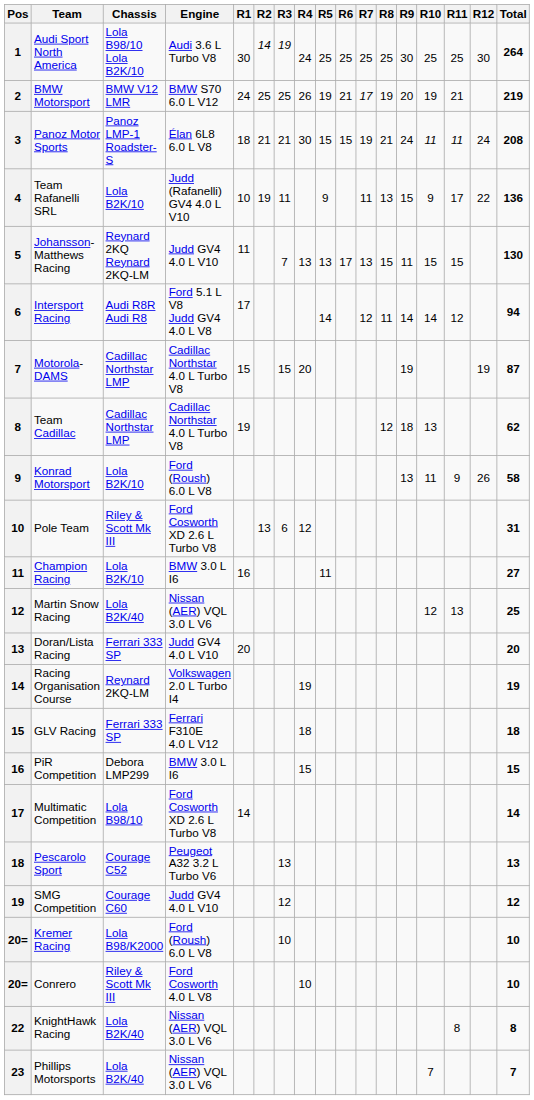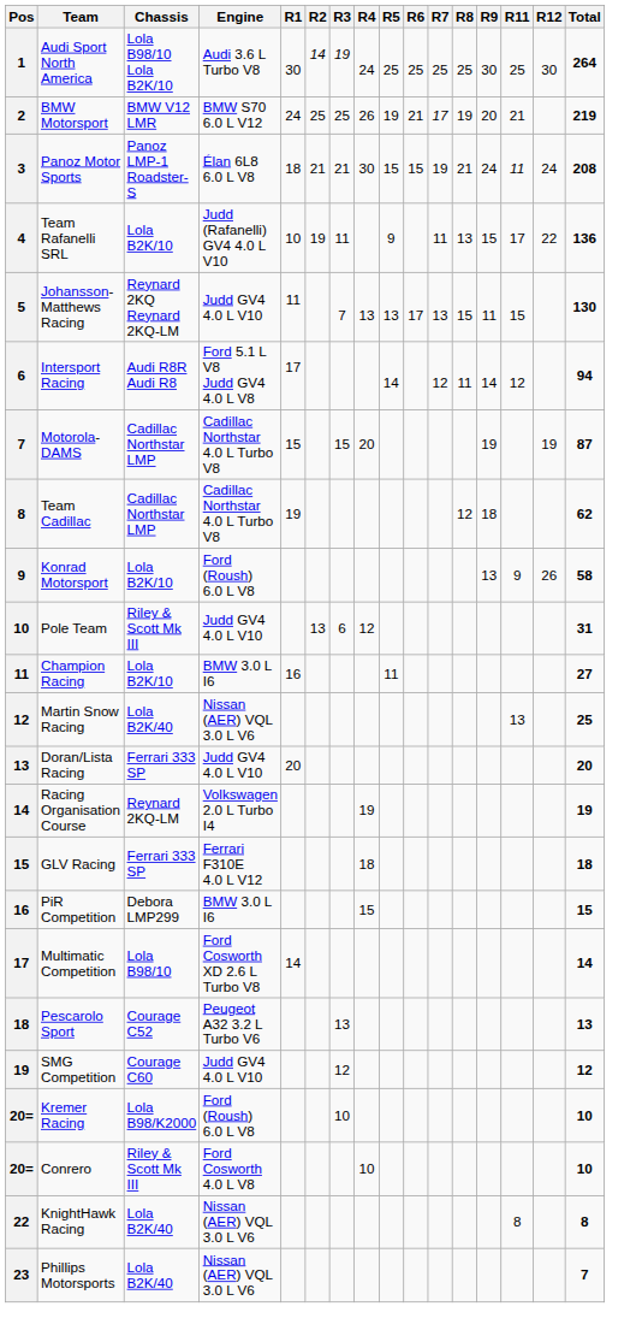 <table class="wikitable" style="font-size: 90%;">
 <tr>
 <th>Pos</th>
 <th>Team</th>
 <th>Chassis</th>
 <th>Engine</th>
 <th>R1</th>
 <th>R2</th>
 <th>R3</th>
 <th>R4</th>
 <th>R5</th>
 <th>R6</th>
 <th>R7</th>
 <th>R8</th>
 <th>R9</th>
-<th>R10</th>
 <th>R11</th>
 <th>R12</th>
 <th>Total</th>
 </tr>
 <tr>
 <th>1</th>
 <td> <a href='#'>Audi Sport North America</a></td>
 <td><a href='#'>Lola B98/10</a><br><a href='#'>Lola B2K/10</a></td>
 <td><a href='#'>Audi</a> 3.6 L Turbo V8</td>
 <td align="center"><br>30</td>
 <td align="center"><em>14</em><br><br></td>
 <td align="center"><em>19</em><br><br></td>
 <td align="center"><br>24</td>
 <td align="center"><br>25</td>
 <td align="center"><br>25</td>
 <td align="center"><br>25</td>
 <td align="center"><br>25</td>
 <td align="center"><br>30</td>
 <td align="center"><br>25</td>
-<td align="center"><br>25</td>
 <td align="center"><br>30</td>
 <td align="center"><strong>264</strong></td>
 </tr>
 <tr>
 <th>2</th>
 <td> <a href='#'>BMW Motorsport</a></td>
 <td><a href='#'>BMW V12 LMR</a></td>
 <td><a href='#'>BMW</a> S70 6.0 L V12</td>
 <td align="center">24</td>
 <td align="center">25</td>
 <td align="center">25</td>
 <td align="center">26</td>
 <td align="center">19</td>
 <td align="center">21</td>
 <td align="center"><em>17</em></td>
 <td align="center">19</td>
 <td align="center">20</td>
-<td align="center">19</td>
 <td align="center">21</td>
 <td></td>
 <td align="center"><strong>219</strong></td>
 </tr>
 <tr>
 <th>3</th>
 <td> <a href='#'>Panoz Motor Sports</a></td>
 <td><a href='#'>Panoz LMP-1 Roadster-S</a></td>
 <td><a href='#'>Élan</a> 6L8 6.0 L V8</td>
 <td align="center">18</td>
 <td align="center">21</td>
 <td align="center">21</td>
 <td align="center">30</td>
 <td align="center">15</td>
 <td align="center">15</td>
 <td align="center">19</td>
 <td align="center">21</td>
 <td align="center">24</td>
 <td align="center"><em>11</em></td>
-<td align="center"><em>11</em></td>
 <td align="center">24</td>
 <td align="center"><strong>208</strong></td>
 </tr>
 <tr>
 <th>4</th>
 <td> Team Rafanelli SRL</td>
 <td><a href='#'>Lola B2K/10</a></td>
 <td><a href='#'>Judd</a> (Rafanelli) GV4 4.0 L V10</td>
 <td align="center">10</td>
 <td align="center">19</td>
 <td align="center">11</td>
 <td></td>
 <td align="center">9</td>
 <td></td>
 <td align="center">11</td>
 <td align="center">13</td>
 <td align="center">15</td>
-<td align="center">9</td>
 <td align="center">17</td>
 <td align="center">22</td>
 <td align="center"><strong>136</strong></td>
 </tr>
 <tr>
 <th>5</th>
 <td> <a href='#'>Johansson</a>-Matthews Racing</td>
 <td><a href='#'>Reynard</a> 2KQ<br><a href='#'>Reynard</a> 2KQ-LM</td>
 <td><a href='#'>Judd</a> GV4 4.0 L V10</td>
 <td align="center">11<br><br></td>
 <td></td>
 <td align="center"><br>7</td>
 <td align="center"><br>13</td>
 <td align="center"><br>13</td>
 <td align="center"><br>17</td>
 <td align="center"><br>13</td>
 <td align="center"><br>15</td>
 <td align="center"><br>11</td>
 <td align="center"><br>15</td>
-<td align="center"><br>15</td>
 <td></td>
 <td align="center"><strong>130</strong></td>
 </tr>
 <tr>
 <th>6</th>
 <td> <a href='#'>Intersport Racing</a></td>
 <td><a href='#'>Audi R8R</a><br><a href='#'>Audi R8</a></td>
 <td><a href='#'>Ford</a> 5.1 L V8<br><a href='#'>Judd</a> GV4 4.0 L V8</td>
 <td align="center">17<br><br></td>
 <td></td>
 <td></td>
 <td></td>
 <td align="center"><br>14</td>
 <td></td>
 <td align="center"><br>12</td>
 <td align="center"><br>11</td>
-<td align="center"><br>14</td>
 <td align="center"><br>14</td>
 <td align="center"><br>12</td>
 <td></td>
 <td align="center"><strong>94</strong></td>
 </tr>
 <tr>
 <th>7</th>
 <td> <a href='#'>Motorola</a>-<a href='#'>DAMS</a></td>
 <td><a href='#'>Cadillac Northstar LMP</a></td>
 <td><a href='#'>Cadillac</a> <a href='#'>Northstar</a> 4.0 L Turbo V8</td>
 <td align="center">15</td>
 <td></td>
 <td align="center">15</td>
 <td align="center">20</td>
 <td></td>
 <td></td>
 <td></td>
 <td></td>
 <td align="center">19</td>
 <td></td>
-<td></td>
 <td align="center">19</td>
 <td align="center"><strong>87</strong></td>
 </tr>
 <tr>
 <th>8</th>
 <td> Team <a href='#'>Cadillac</a></td>
 <td><a href='#'>Cadillac Northstar LMP</a></td>
 <td><a href='#'>Cadillac</a> <a href='#'>Northstar</a> 4.0 L Turbo V8</td>
 <td align="center">19</td>
 <td></td>
 <td></td>
 <td></td>
 <td></td>
 <td></td>
 <td></td>
 <td align="center">12</td>
 <td align="center">18</td>
-<td align="center">13</td>
 <td></td>
 <td></td>
 <td align="center"><strong>62</strong></td>
 </tr>
 <tr>
 <th>9</th>
 <td> <a href='#'>Konrad Motorsport</a></td>
 <td><a href='#'>Lola B2K/10</a></td>
 <td><a href='#'>Ford</a> (<a href='#'>Roush</a>) 6.0 L V8</td>
 <td></td>
 <td></td>
 <td></td>
 <td></td>
 <td></td>
 <td></td>
 <td></td>
 <td></td>
 <td align="center">13</td>
-<td align="center">11</td>
 <td align="center">9</td>
 <td align="center">26</td>
 <td align="center"><strong>58</strong></td>
 </tr>
 <tr>
 <th>10</th>
 <td> Pole Team</td>
 <td><a href='#'>Riley & Scott Mk III</a></td>
-<td><a href='#'>Ford</a> <a href='#'>Cosworth</a> XD 2.6 L Turbo V8</td>
+<td><a href='#'>Judd</a> GV4 4.0 L V10</td>
 <td></td>
 <td align="center">13</td>
 <td align="center">6</td>
 <td align="center">12</td>
-<td></td>
 <td></td>
 <td></td>
 <td></td>
 <td></td>
 <td></td>
 <td></td>
 <td></td>
 <td align="center"><strong>31</strong></td>
 </tr>
 <tr>
 <th>11</th>
 <td> <a href='#'>Champion Racing</a></td>
 <td><a href='#'>Lola B2K/10</a></td>
 <td><a href='#'>BMW</a> 3.0 L I6</td>
 <td align="center">16</td>
 <td></td>
 <td></td>
 <td></td>
 <td align="center">11</td>
 <td></td>
 <td></td>
 <td></td>
 <td></td>
 <td></td>
 <td></td>
-<td></td>
 <td align="center"><strong>27</strong></td>
 </tr>
 <tr>
 <th>12</th>
 <td> Martin Snow Racing</td>
 <td><a href='#'>Lola B2K/40</a></td>
 <td><a href='#'>Nissan</a> (<a href='#'>AER</a>) VQL 3.0 L V6</td>
 <td></td>
 <td></td>
 <td></td>
 <td></td>
 <td></td>
 <td></td>
 <td></td>
 <td></td>
 <td></td>
-<td align="center">12</td>
 <td align="center">13</td>
 <td></td>
 <td align="center"><strong>25</strong></td>
 </tr>
 <tr>
 <th>13</th>
 <td> Doran/Lista Racing</td>
 <td><a href='#'>Ferrari 333 SP</a></td>
 <td><a href='#'>Judd</a> GV4 4.0 L V10</td>
 <td align="center">20</td>
-<td></td>
 <td></td>
 <td></td>
 <td></td>
 <td></td>
 <td></td>
 <td></td>
 <td></td>
 <td></td>
 <td></td>
 <td></td>
 <td align="center"><strong>20</strong></td>
 </tr>
 <tr>
 <th>14</th>
 <td> Racing Organisation Course</td>
 <td><a href='#'>Reynard</a> 2KQ-LM</td>
 <td><a href='#'>Volkswagen</a> 2.0 L Turbo I4</td>
 <td></td>
 <td></td>
 <td></td>
 <td align="center">19</td>
 <td></td>
 <td></td>
 <td></td>
 <td></td>
 <td></td>
 <td></td>
 <td></td>
-<td></td>
 <td align="center"><strong>19</strong></td>
 </tr>
 <tr>
 <th>15</th>
 <td> GLV Racing</td>
 <td><a href='#'>Ferrari 333 SP</a></td>
 <td><a href='#'>Ferrari</a> F310E 4.0 L V12</td>
 <td></td>
 <td></td>
 <td></td>
 <td align="center">18</td>
-<td></td>
 <td></td>
 <td></td>
 <td></td>
 <td></td>
 <td></td>
 <td></td>
 <td></td>
 <td align="center"><strong>18</strong></td>
 </tr>
 <tr>
 <th>16</th>
 <td> PiR Competition</td>
 <td>Debora LMP299</td>
 <td><a href='#'>BMW</a> 3.0 L I6</td>
 <td></td>
 <td></td>
 <td></td>
 <td align="center">15</td>
 <td></td>
 <td></td>
 <td></td>
 <td></td>
 <td></td>
 <td></td>
 <td></td>
-<td></td>
 <td align="center"><strong>15</strong></td>
 </tr>
 <tr>
 <th>17</th>
 <td> Multimatic Competition</td>
 <td><a href='#'>Lola B98/10</a></td>
 <td><a href='#'>Ford</a> <a href='#'>Cosworth</a> XD 2.6 L Turbo V8</td>
 <td align="center">14</td>
-<td></td>
 <td></td>
 <td></td>
 <td></td>
 <td></td>
 <td></td>
 <td></td>
 <td></td>
 <td></td>
 <td></td>
 <td></td>
 <td align="center"><strong>14</strong></td>
 </tr>
 <tr>
 <th>18</th>
 <td> <a href='#'>Pescarolo Sport</a></td>
 <td><a href='#'>Courage C52</a></td>
 <td><a href='#'>Peugeot</a> A32 3.2 L Turbo V6</td>
 <td></td>
 <td></td>
 <td align="center">13</td>
 <td></td>
 <td></td>
 <td></td>
 <td></td>
 <td></td>
 <td></td>
 <td></td>
 <td></td>
-<td></td>
 <td align="center"><strong>13</strong></td>
 </tr>
 <tr>
 <th>19</th>
 <td> SMG Competition</td>
 <td><a href='#'>Courage C60</a></td>
 <td><a href='#'>Judd</a> GV4 4.0 L V10</td>
 <td></td>
 <td></td>
 <td align="center">12</td>
-<td></td>
 <td></td>
 <td></td>
 <td></td>
 <td></td>
 <td></td>
 <td></td>
 <td></td>
 <td></td>
 <td align="center"><strong>12</strong></td>
 </tr>
 <tr>
 <th>20=</th>
 <td> <a href='#'>Kremer Racing</a></td>
 <td><a href='#'>Lola B98/K2000</a></td>
 <td><a href='#'>Ford</a> (<a href='#'>Roush</a>) 6.0 L V8</td>
 <td></td>
 <td></td>
 <td align="center">10</td>
 <td></td>
 <td></td>
 <td></td>
 <td></td>
 <td></td>
 <td></td>
 <td></td>
 <td></td>
-<td></td>
 <td align="center"><strong>10</strong></td>
 </tr>
 <tr>
 <th>20=</th>
 <td> Conrero</td>
 <td><a href='#'>Riley & Scott Mk III</a></td>
 <td><a href='#'>Ford</a> <a href='#'>Cosworth</a> 4.0 L V8</td>
 <td></td>
 <td></td>
 <td></td>
 <td align="center">10</td>
 <td></td>
 <td></td>
 <td></td>
 <td></td>
 <td></td>
 <td></td>
 <td></td>
-<td></td>
 <td align="center"><strong>10</strong></td>
 </tr>
 <tr>
 <th>22</th>
 <td> KnightHawk Racing</td>
 <td><a href='#'>Lola B2K/40</a></td>
 <td><a href='#'>Nissan</a> (<a href='#'>AER</a>) VQL 3.0 L V6</td>
-<td></td>
 <td></td>
 <td></td>
 <td></td>
 <td></td>
 <td></td>
 <td></td>
 <td></td>
 <td></td>
 <td></td>
 <td align="center">8</td>
 <td></td>
 <td align="center"><strong>8</strong></td>
 </tr>
 <tr>
 <th>23</th>
 <td> Phillips Motorsports</td>
 <td><a href='#'>Lola B2K/40</a></td>
 <td><a href='#'>Nissan</a> (<a href='#'>AER</a>) VQL 3.0 L V6</td>
 <td></td>
 <td></td>
 <td></td>
 <td></td>
 <td></td>
 <td></td>
 <td></td>
 <td></td>
 <td></td>
-<td align="center">7</td>
 <td></td>
 <td></td>
 <td align="center"><strong>7</strong></td>
 </tr>
 </table>
